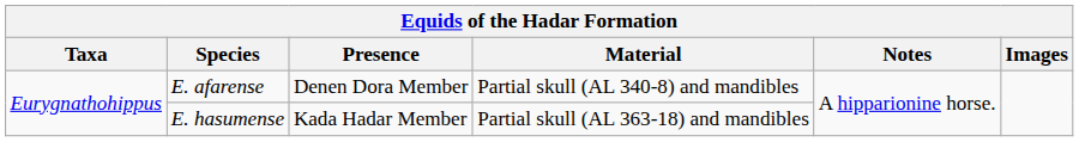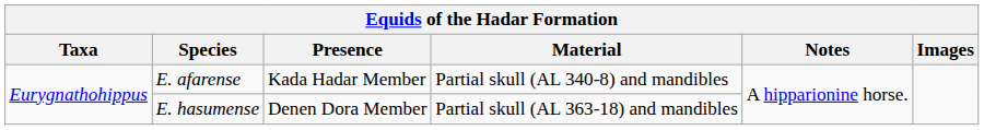 <table class="wikitable" align="center">
 <tr>
 <th colspan="6" align="center"><strong><a href='#'>Equids</a></strong> of the Hadar Formation</th>
 </tr>
 <tr>
 <th>Taxa</th>
 <th>Species</th>
 <th>Presence</th>
 <th>Material</th>
 <th>Notes</th>
 <th>Images</th>
 </tr>
 <tr>
 <td rowspan= "2"><em><a href='#'>Eurygnathohippus</a></em></td>
 <td><em>E. afarense</em></td>
-<td>Denen Dora Member</td>
+<td>Kada Hadar Member</td>
 <td>Partial skull (AL 340-8) and mandibles</td>
 <td rowspan = "2">A <a href='#'>hipparionine</a> horse.</td>
 <td rowspan = "2"></td>
 </tr>
 <tr>
 <td><em>E. hasumense</em></td>
-<td>Kada Hadar Member</td>
+<td>Denen Dora Member</td>
 <td>Partial skull (AL 363-18) and mandibles</td>
 </tr>
 </table>
